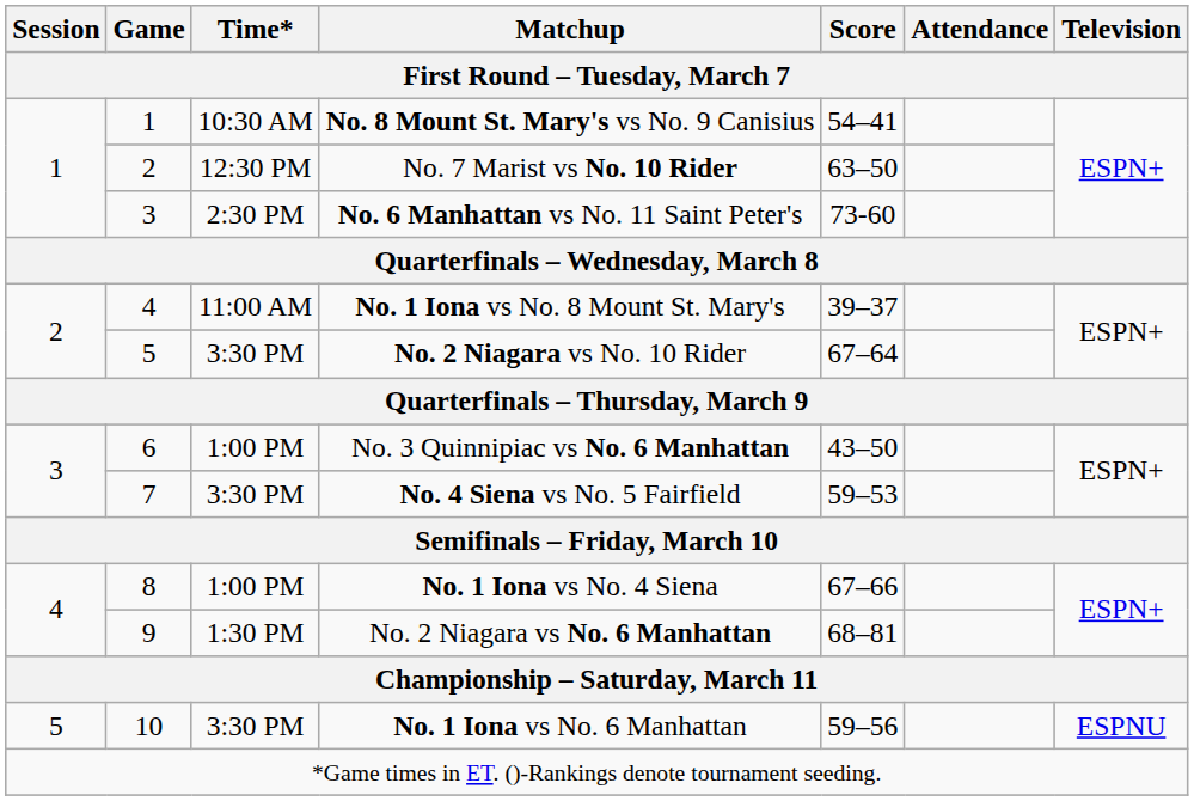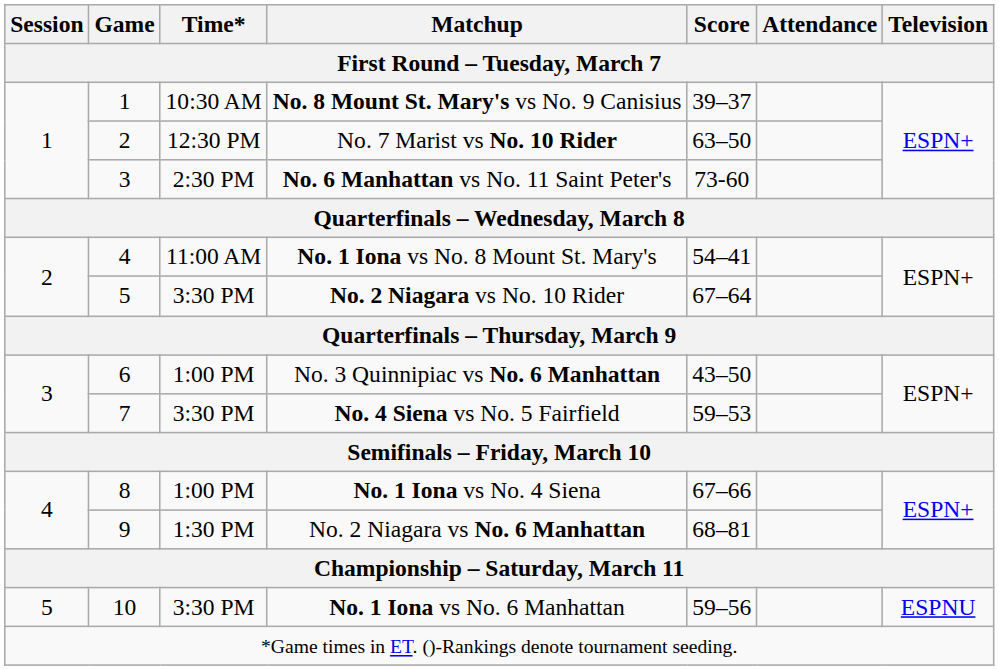 <table class="wikitable" style="font-size:95%;text-align:center">
 <tr>
 <th>Session</th>
 <th>Game</th>
 <th>Time*</th>
 <th>Matchup</th>
 <th>Score</th>
 <th>Attendance</th>
 <th>Television</th>
 </tr>
 <tr>
 <th colspan="8">First Round – Tuesday, March 7</th>
 </tr>
 <tr>
 <td rowspan=3>1</td>
 <td>1</td>
 <td>10:30 AM</td>
 <td><strong>No. 8 Mount St. Mary's</strong> vs No. 9 Canisius</td>
-<td>54–41</td>
+<td>39–37</td>
 <td></td>
 <td rowspan=3><a href='#'>ESPN+</a></td>
 </tr>
 <tr>
 <td>2</td>
 <td>12:30 PM</td>
 <td>No. 7 Marist vs <strong>No. 10 Rider</strong></td>
 <td>63–50</td>
 <td></td>
 </tr>
 <tr>
 <td>3</td>
 <td>2:30 PM</td>
 <td><strong>No. 6 Manhattan</strong> vs No. 11 Saint Peter's</td>
 <td>73-60</td>
 <td></td>
 </tr>
 <tr>
 <th colspan="8">Quarterfinals – Wednesday, March 8</th>
 </tr>
 <tr>
 <td rowspan=2>2</td>
 <td>4</td>
 <td>11:00 AM</td>
 <td><strong>No. 1 Iona</strong> vs No. 8 Mount St. Mary's</td>
-<td>39–37</td>
+<td>54–41</td>
 <td></td>
 <td rowspan=2>ESPN+</td>
 </tr>
 <tr>
 <td>5</td>
 <td>3:30 PM</td>
 <td><strong>No. 2 Niagara</strong> vs No. 10 Rider</td>
 <td>67–64</td>
 <td></td>
 </tr>
 <tr>
 <th colspan="8">Quarterfinals – Thursday, March 9</th>
 </tr>
 <tr>
 <td rowspan=2>3</td>
 <td>6</td>
 <td>1:00 PM</td>
 <td>No. 3 Quinnipiac vs <strong>No. 6 Manhattan</strong></td>
 <td>43–50</td>
 <td></td>
 <td rowspan=2>ESPN+</td>
 </tr>
 <tr>
 <td>7</td>
 <td>3:30 PM</td>
 <td><strong>No. 4 Siena</strong> vs No. 5 Fairfield</td>
 <td>59–53</td>
 <td></td>
 </tr>
 <tr>
 <th colspan="8">Semifinals – Friday, March 10</th>
 </tr>
 <tr>
 <td rowspan=2>4</td>
 <td>8</td>
 <td>1:00 PM</td>
 <td><strong>No. 1 Iona</strong> vs No. 4 Siena</td>
 <td>67–66</td>
 <td></td>
 <td rowspan=2><a href='#'>ESPN+</a></td>
 </tr>
 <tr>
 <td>9</td>
 <td>1:30 PM</td>
 <td>No. 2 Niagara vs <strong>No. 6 Manhattan</strong></td>
 <td>68–81</td>
 <td></td>
 </tr>
 <tr>
 <th colspan="8">Championship – Saturday, March 11</th>
 </tr>
 <tr>
 <td>5</td>
 <td>10</td>
 <td>3:30 PM</td>
 <td><strong>No. 1 Iona</strong> vs No. 6 Manhattan</td>
 <td>59–56</td>
 <td></td>
 <td><a href='#'>ESPNU</a></td>
 </tr>
 <tr>
 <td colspan="7"><small>*Game times in <a href='#'>ET</a>. ()-Rankings denote tournament seeding.</small></td>
 </tr>
 </table>
